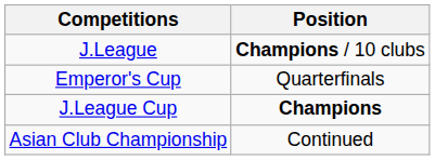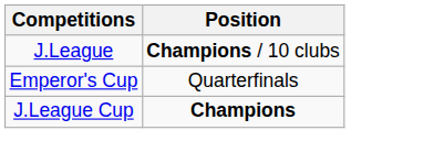 <table class="wikitable" style="text-align:center;">
 <tr>
 <th>Competitions</th>
 <th>Position</th>
 </tr>
 <tr>
 <td><a href='#'>J.League</a></td>
 <td><strong>Champions</strong> / 10 clubs</td>
 </tr>
 <tr>
 <td><a href='#'>Emperor's Cup</a></td>
 <td>Quarterfinals</td>
 </tr>
 <tr>
 <td><a href='#'>J.League Cup</a></td>
 <td><strong>Champions</strong></td>
 </tr>
-<tr>
-<td><a href='#'>Asian Club Championship</a></td>
-<td>Continued</td>
-</tr>
 </table>
